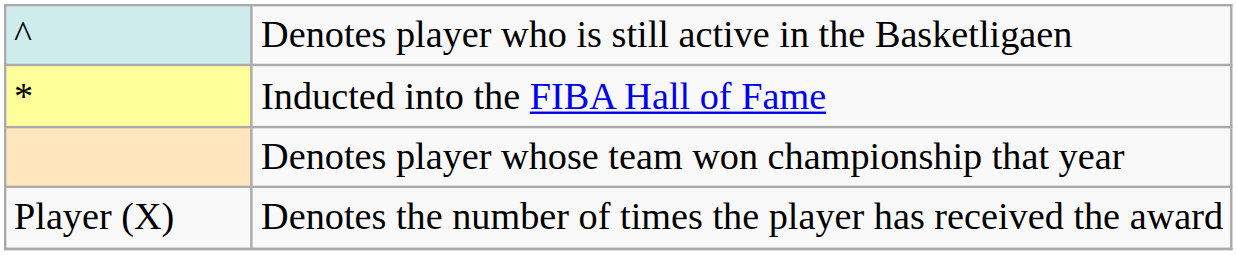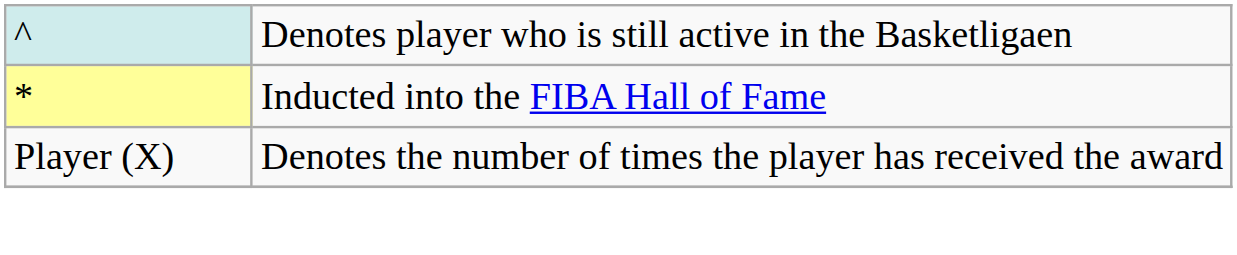 <table class="wikitable">
 <tr>
 <td style="background-color:#CFECEC; width:6em">^</td>
 <td>Denotes player who is still active in the Basketligaen</td>
 </tr>
 <tr>
 <td style="background-color:#FFFF99; width:6em">*</td>
 <td>Inducted into the <a href='#'>FIBA Hall of Fame</a></td>
 </tr>
 <tr>
-<td style="background-color:#FFE6BD; border:1px solid #aaaaaa; width:6em"></td>
-<td>Denotes player whose team won championship that year</td>
-</tr>
-<tr>
 <td>Player (X)</td>
 <td>Denotes the number of times the player has received the award</td>
 </tr>
 <tr>
 </tr>
 </table>
